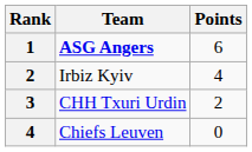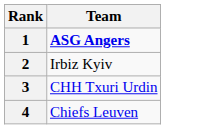 <table class="wikitable" style="text-align: center;">
 <tr>
 <th>Rank</th>
 <th>Team</th>
-<th>Points</th>
 </tr>
 <tr>
 <th>1</th>
 <td style="text-align: left;"> <strong><a href='#'>ASG Angers</a></strong></td>
-<td>6</td>
 </tr>
 <tr>
 <th>2</th>
 <td style="text-align: left;"> Irbiz Kyiv</td>
-<td>4</td>
 </tr>
 <tr>
 <th>3</th>
 <td style="text-align: left;"> <a href='#'>CHH Txuri Urdin</a></td>
-<td>2</td>
 </tr>
 <tr>
 <th>4</th>
 <td style="text-align: left;"> <a href='#'>Chiefs Leuven</a></td>
-<td>0</td>
 </tr>
 </table>
